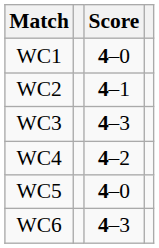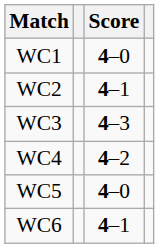 <table class="wikitable" style="font-size: 100%; margin: 1em auto 1em auto;">
 <tr>
 <th>Match</th>
 <th></th>
 <th>Score</th>
 <th></th>
 </tr>
 <tr>
 <td align="center">WC1</td>
 <td><strong></strong></td>
 <td align="center"><strong>4</strong>–0</td>
 <td></td>
 </tr>
 <tr>
 <td align="center">WC2</td>
 <td><strong></strong></td>
 <td align="center"><strong>4</strong>–1</td>
 <td></td>
 </tr>
 <tr>
 <td align="center">WC3</td>
 <td><strong></strong></td>
 <td align="center"><strong>4</strong>–3</td>
 <td></td>
 </tr>
 <tr>
 <td align="center">WC4</td>
 <td><strong></strong></td>
 <td align="center"><strong>4</strong>–2</td>
 <td></td>
 </tr>
 <tr>
 <td align="center">WC5</td>
 <td><strong></strong></td>
 <td align="center"><strong>4</strong>–0</td>
 <td></td>
 </tr>
 <tr>
 <td align="center">WC6</td>
 <td><strong></strong></td>
-<td align="center"><strong>4</strong>–3</td>
+<td align="center"><strong>4</strong>–1</td>
 <td></td>
 </tr>
 </table>
